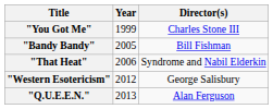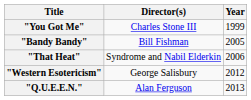 <table class="wikitable plainrowheaders" style="text-align:center;">
 <tr>
 <th scope="col">Title</th>
+<th scope="col">Director(s)</th>
 <th scope="col">Year</th>
-<th scope="col">Director(s)</th>
 </tr>
 <tr>
 <th scope="row">"You Got Me" <br> </th>
+<td><a href='#'>Charles Stone III</a></td>
 <td>1999</td>
-<td><a href='#'>Charles Stone III</a></td>
 </tr>
 <tr>
 <th scope="row">"Bandy Bandy" <br> </th>
+<td><a href='#'>Bill Fishman</a></td>
 <td>2005</td>
-<td><a href='#'>Bill Fishman</a></td>
 </tr>
 <tr>
 <th scope="row">"That Heat" <br> </th>
+<td>Syndrome and <a href='#'>Nabil Elderkin</a></td>
 <td>2006</td>
-<td>Syndrome and <a href='#'>Nabil Elderkin</a></td>
 </tr>
 <tr>
 <th scope="row">"Western Esotericism" <br> </th>
+<td>George Salisbury</td>
 <td>2012</td>
-<td>George Salisbury</td>
 </tr>
 <tr>
 <th scope="row">"Q.U.E.E.N." <br> </th>
+<td><a href='#'>Alan Ferguson</a></td>
 <td>2013</td>
-<td><a href='#'>Alan Ferguson</a></td>
 </tr>
 </table>
